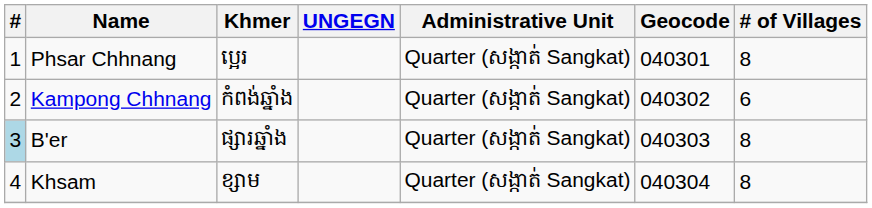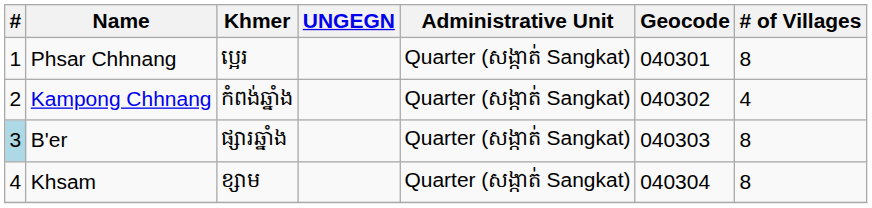 <table class="wikitable sortable">
 <tr>
 <th>#</th>
 <th>Name</th>
 <th>Khmer</th>
 <th><a href='#'>UNGEGN</a></th>
 <th>Administrative Unit</th>
 <th>Geocode</th>
 <th># of Villages</th>
 </tr>
 <tr>
 <td>1</td>
 <td>Phsar Chhnang</td>
 <td>ប្អេរ</td>
 <td></td>
 <td>Quarter (សង្កាត់ Sangkat)</td>
 <td>040301</td>
 <td>8</td>
 </tr>
 <tr>
 <td>2</td>
 <td><a href='#'>Kampong Chhnang</a></td>
 <td>កំពង់ឆ្នាំង</td>
 <td></td>
 <td>Quarter (សង្កាត់ Sangkat)</td>
 <td>040302</td>
-<td>6</td>
+<td>4</td>
 </tr>
 <tr>
 <td style="background: lightblue;">3</td>
 <td>B'er</td>
 <td>ផ្សារឆ្នាំង</td>
 <td></td>
 <td>Quarter (សង្កាត់ Sangkat)</td>
 <td>040303</td>
 <td>8</td>
 </tr>
 <tr>
 <td>4</td>
 <td>Khsam</td>
 <td>ខ្សាម</td>
 <td></td>
 <td>Quarter (សង្កាត់ Sangkat)</td>
 <td>040304</td>
 <td>8</td>
 </tr>
 <tr>
 </tr>
 </table>
